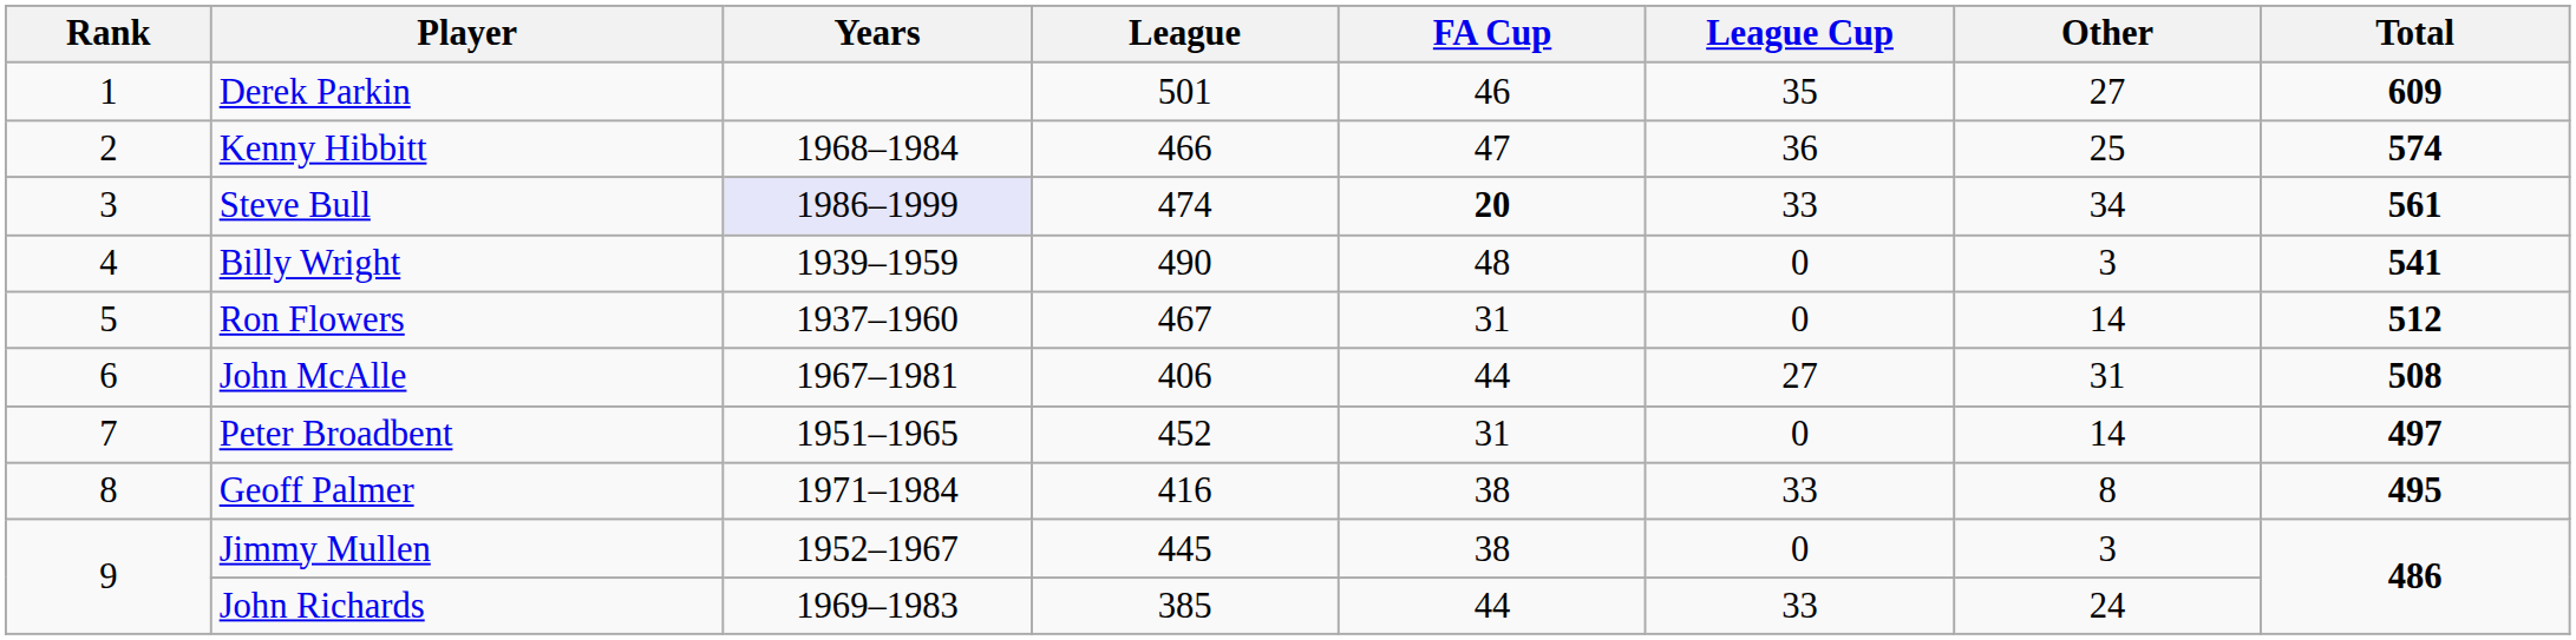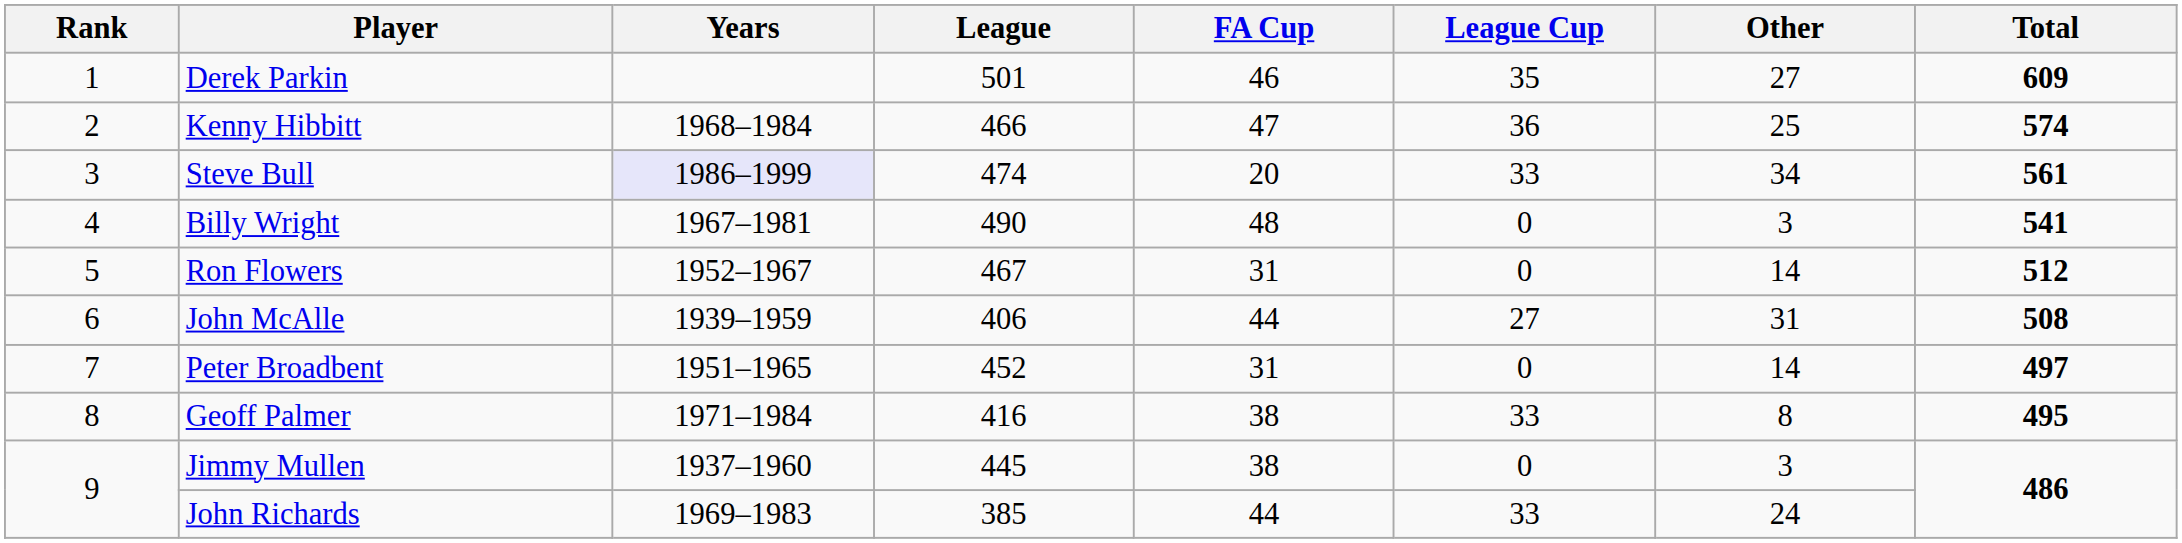 <table class="wikitable sortable" style="text-align: center;" width = 90%;>
 <tr>
 <th>Rank</th>
 <th width=20%>Player</th>
 <th width=12%>Years</th>
 <th width=12%>League</th>
 <th width=12%><a href='#'>FA Cup</a></th>
 <th width=12%><a href='#'>League Cup</a></th>
 <th width=12%>Other</th>
 <th width=12%>Total</th>
 </tr>
 <tr>
 <td>1</td>
 <td align="left"> <a href='#'>Derek Parkin</a></td>
 <td></td>
 <td>501</td>
 <td>46</td>
 <td>35</td>
 <td>27</td>
 <td><strong>609</strong></td>
 </tr>
 <tr>
 <td>2</td>
 <td align="left"> <a href='#'>Kenny Hibbitt</a></td>
 <td>1968–1984</td>
 <td>466</td>
 <td>47</td>
 <td>36</td>
 <td>25</td>
 <td><strong>574</strong></td>
 </tr>
 <tr>
 <td>3</td>
 <td align="left"> <a href='#'>Steve Bull</a></td>
 <td style="background: lavender;">1986–1999</td>
 <td>474</td>
-<td><strong>20</strong></td>
+<td>20</td>
 <td>33</td>
 <td>34</td>
 <td><strong>561</strong></td>
 </tr>
 <tr>
 <td>4</td>
 <td align="left"> <a href='#'>Billy Wright</a></td>
-<td>1939–1959</td>
+<td>1967–1981</td>
 <td>490</td>
 <td>48</td>
 <td>0</td>
 <td>3</td>
 <td><strong>541</strong></td>
 </tr>
 <tr>
 <td>5</td>
 <td align="left"> <a href='#'>Ron Flowers</a></td>
-<td>1937–1960</td>
+<td>1952–1967</td>
 <td>467</td>
 <td>31</td>
 <td>0</td>
 <td>14</td>
 <td><strong>512</strong></td>
 </tr>
 <tr>
 <td>6</td>
 <td align="left"> <a href='#'>John McAlle</a></td>
-<td>1967–1981</td>
+<td>1939–1959</td>
 <td>406</td>
 <td>44</td>
 <td>27</td>
 <td>31</td>
 <td><strong>508</strong></td>
 </tr>
 <tr>
 <td>7</td>
 <td align="left"> <a href='#'>Peter Broadbent</a></td>
 <td>1951–1965</td>
 <td>452</td>
 <td>31</td>
 <td>0</td>
 <td>14</td>
 <td><strong>497</strong></td>
 </tr>
 <tr>
 <td>8</td>
 <td align="left"> <a href='#'>Geoff Palmer</a></td>
 <td>1971–1984</td>
 <td>416</td>
 <td>38</td>
 <td>33</td>
 <td>8</td>
 <td><strong>495</strong></td>
 </tr>
 <tr>
 <td rowspan=2>9</td>
 <td align="left"> <a href='#'>Jimmy Mullen</a></td>
-<td>1952–1967</td>
+<td>1937–1960</td>
 <td>445</td>
 <td>38</td>
 <td>0</td>
 <td>3</td>
 <td rowspan=2><strong>486</strong></td>
 </tr>
 <tr>
 <td align="left"> <a href='#'>John Richards</a></td>
 <td>1969–1983</td>
 <td>385</td>
 <td>44</td>
 <td>33</td>
 <td>24</td>
 </tr>
 </table>
